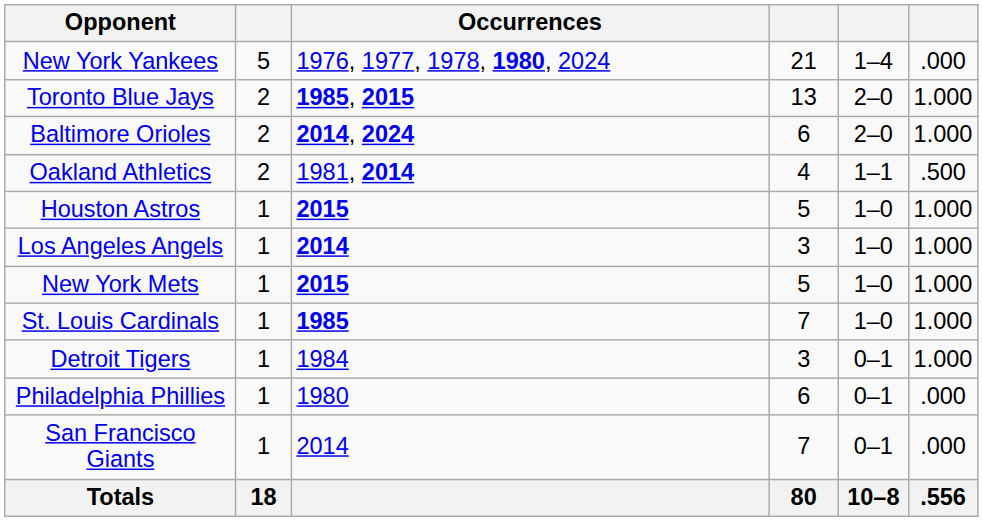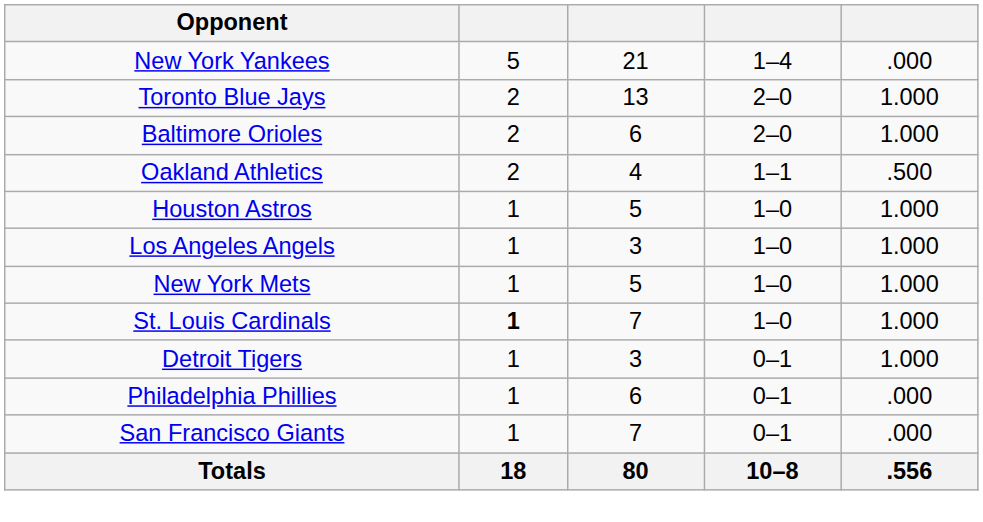 <table class="wikitable sortable" style="text-align: center; width: 75%;">
 <tr>
 <th width="150">Opponent</th>
 <th width="30"></th>
-<th>Occurrences</th>
 <th width="40"></th>
 <th width="40"></th>
 <th width="40"></th>
 </tr>
 <tr>
 <td><a href='#'>New York Yankees</a></td>
 <td>5</td>
-<td align=left><a href='#'>1976</a>, <a href='#'>1977</a>, <a href='#'>1978</a>, <strong><a href='#'>1980</a></strong>, <a href='#'>2024</a></td>
 <td>21</td>
 <td>1–4</td>
 <td>.000</td>
 </tr>
 <tr>
 <td><a href='#'>Toronto Blue Jays</a></td>
 <td>2</td>
-<td align=left><strong><a href='#'>1985</a></strong>, <strong><a href='#'>2015</a></strong></td>
 <td>13</td>
 <td>2–0</td>
 <td>1.000</td>
 </tr>
 <tr>
 <td><a href='#'>Baltimore Orioles</a></td>
 <td>2</td>
-<td align=left><strong><a href='#'>2014</a></strong>, <strong><a href='#'>2024</a></strong></td>
 <td>6</td>
 <td>2–0</td>
 <td>1.000</td>
 </tr>
 <tr>
 <td><a href='#'>Oakland Athletics</a></td>
 <td>2</td>
-<td align=left><a href='#'>1981</a>, <strong><a href='#'>2014</a></strong></td>
 <td>4</td>
 <td>1–1</td>
 <td>.500</td>
 </tr>
 <tr>
 <td><a href='#'>Houston Astros</a></td>
 <td>1</td>
-<td align=left><strong><a href='#'>2015</a></strong></td>
 <td>5</td>
 <td>1–0</td>
 <td>1.000</td>
 </tr>
 <tr>
 <td><a href='#'>Los Angeles Angels</a></td>
 <td>1</td>
-<td align=left><strong><a href='#'>2014</a></strong></td>
 <td>3</td>
 <td>1–0</td>
 <td>1.000</td>
 </tr>
 <tr>
 <td><a href='#'>New York Mets</a></td>
 <td>1</td>
-<td align=left><strong><a href='#'>2015</a></strong></td>
 <td>5</td>
 <td>1–0</td>
 <td>1.000</td>
 </tr>
 <tr>
 <td><a href='#'>St. Louis Cardinals</a></td>
-<td>1</td>
-<td align=left><strong><a href='#'>1985</a></strong></td>
+<td><strong>1</strong></td>
 <td>7</td>
 <td>1–0</td>
 <td>1.000</td>
 </tr>
 <tr>
 <td><a href='#'>Detroit Tigers</a></td>
 <td>1</td>
-<td align=left><a href='#'>1984</a></td>
 <td>3</td>
 <td>0–1</td>
 <td>1.000</td>
 </tr>
 <tr>
 <td><a href='#'>Philadelphia Phillies</a></td>
 <td>1</td>
-<td align=left><a href='#'>1980</a></td>
 <td>6</td>
 <td>0–1</td>
 <td>.000</td>
 </tr>
 <tr>
 <td><a href='#'>San Francisco Giants</a></td>
 <td>1</td>
-<td align=left><a href='#'>2014</a></td>
 <td>7</td>
 <td>0–1</td>
 <td>.000</td>
 </tr>
 <tr>
 <th width="150">Totals</th>
 <th width="30">18</th>
-<th></th>
 <th width="40">80</th>
 <th width="40">10–8</th>
 <th width="40">.556</th>
 </tr>
 </table>
